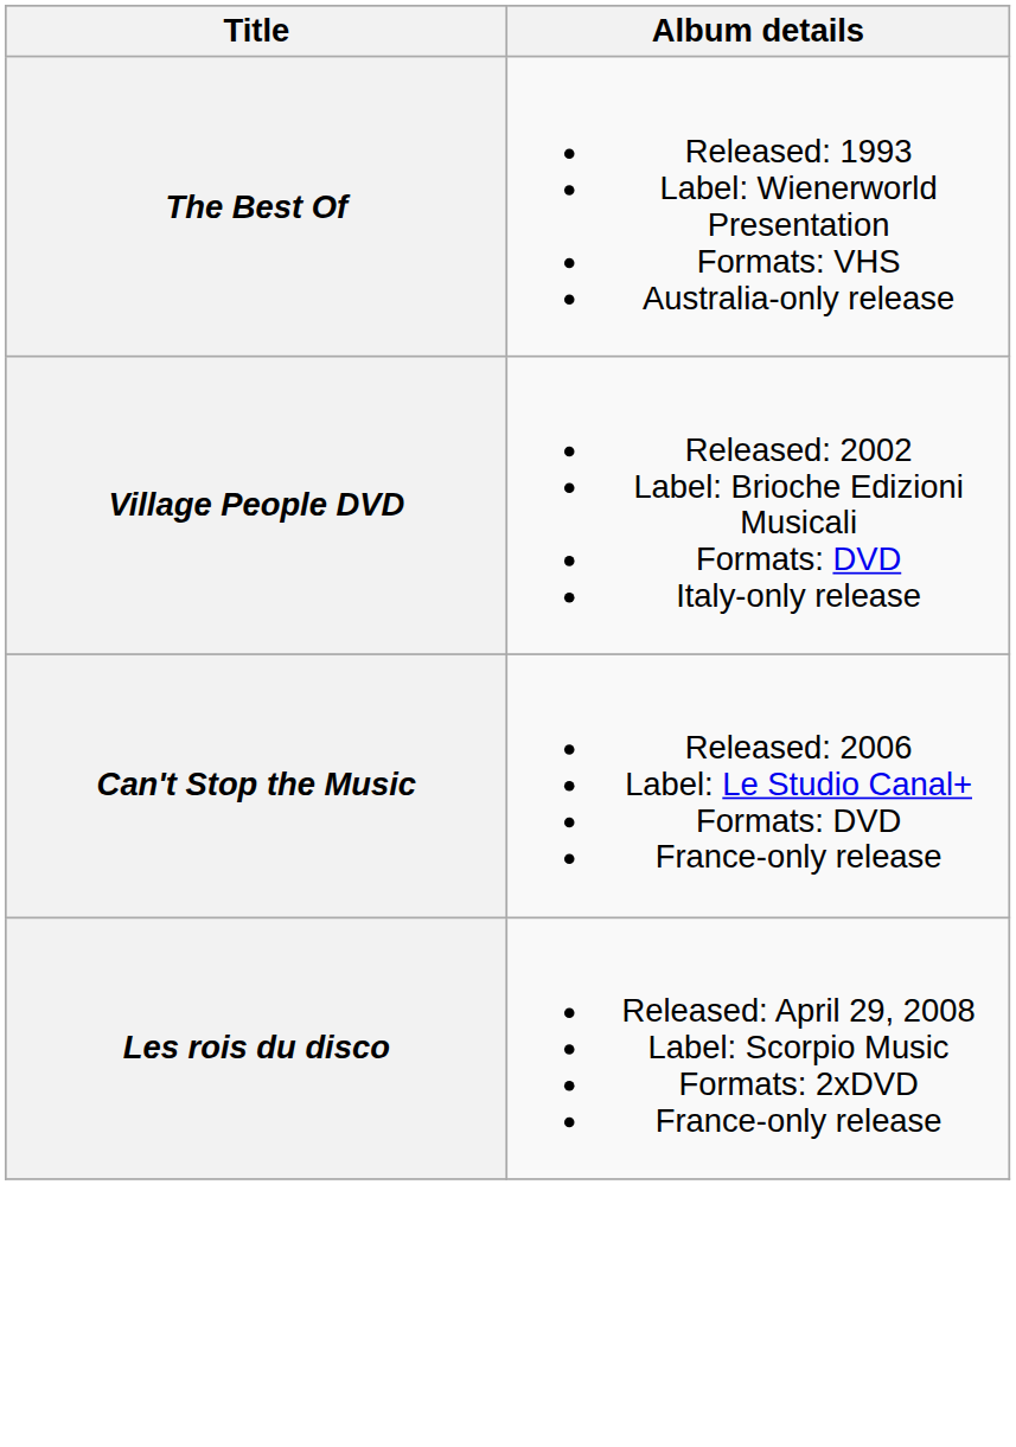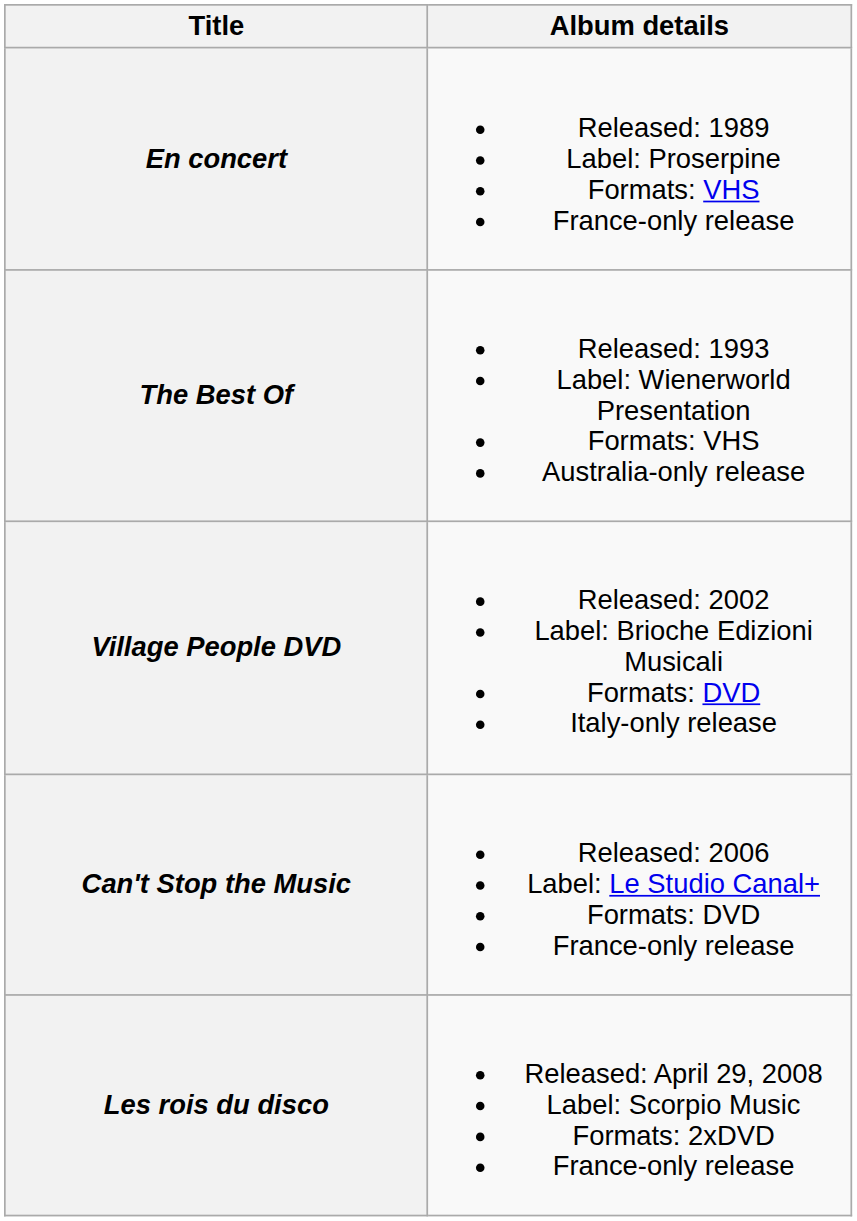 <table class="wikitable plainrowheaders" style="text-align:center;">
 <tr>
 <th scope="col" style="width:15em;">Title</th>
 <th scope="col" style="width:15em;">Album details</th>
+</tr>
+<tr>
+<th scope="row"><em>En concert</em></th>
+<td><br><ul><li>Released: 1989</li><li>Label: Proserpine</li><li>Formats: <a href='#'>VHS</a></li><li>France-only release</li></ul></td>
 </tr>
 <tr>
 <th scope="row"><em>The Best Of</em></th>
 <td><br><ul><li>Released: 1993</li><li>Label: Wienerworld Presentation</li><li>Formats: VHS</li><li>Australia-only release</li></ul></td>
 </tr>
 <tr>
 <th scope="row"><em>Village People DVD</em></th>
 <td><br><ul><li>Released: 2002</li><li>Label: Brioche Edizioni Musicali</li><li>Formats: <a href='#'>DVD</a></li><li>Italy-only release</li></ul></td>
 </tr>
 <tr>
 <th scope="row"><em>Can't Stop the Music</em></th>
 <td><br><ul><li>Released: 2006</li><li>Label: <a href='#'>Le Studio Canal+</a></li><li>Formats: DVD</li><li>France-only release</li></ul></td>
 </tr>
 <tr>
 <th scope="row"><em>Les rois du disco</em></th>
 <td><br><ul><li>Released: April 29, 2008</li><li>Label: Scorpio Music</li><li>Formats: 2xDVD</li><li>France-only release</li></ul></td>
 </tr>
 </table>
